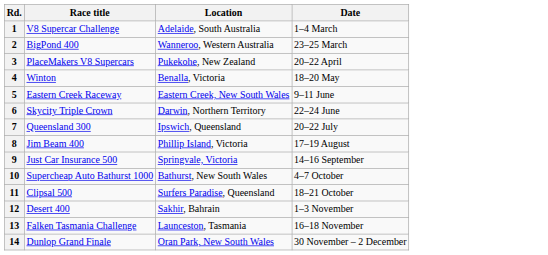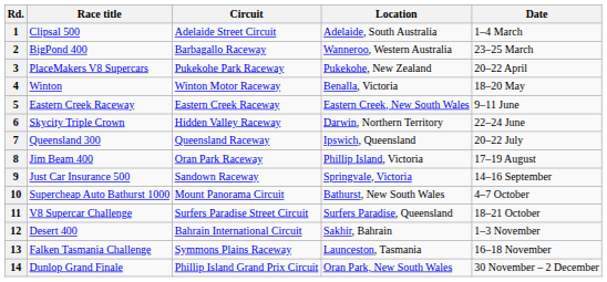 <table class="wikitable" style="font-size: 90%">
 <tr>
 <th>Rd.</th>
 <th>Race title</th>
+<th>Circuit</th>
 <th>Location</th>
 <th>Date</th>
 </tr>
 <tr>
 <th>1</th>
-<td> <a href='#'>V8 Supercar Challenge</a></td>
+<td> <a href='#'>Clipsal 500</a></td>
+<td><a href='#'>Adelaide Street Circuit</a></td>
 <td><a href='#'>Adelaide</a>, South Australia</td>
 <td>1–4 March</td>
 </tr>
 <tr>
 <th>2</th>
 <td> <a href='#'>BigPond 400</a></td>
+<td><a href='#'>Barbagallo Raceway</a></td>
 <td><a href='#'>Wanneroo</a>, Western Australia</td>
 <td>23–25 March</td>
 </tr>
 <tr>
 <th>3</th>
 <td> <a href='#'>PlaceMakers V8 Supercars</a></td>
+<td><a href='#'>Pukekohe Park Raceway</a></td>
 <td><a href='#'>Pukekohe</a>, New Zealand</td>
 <td>20–22 April</td>
 </tr>
 <tr>
 <th>4</th>
 <td> <a href='#'>Winton</a></td>
+<td><a href='#'>Winton Motor Raceway</a></td>
 <td><a href='#'>Benalla</a>, Victoria</td>
 <td>18–20 May</td>
 </tr>
 <tr>
 <th>5</th>
 <td> <a href='#'>Eastern Creek Raceway</a></td>
+<td><a href='#'>Eastern Creek Raceway</a></td>
 <td><a href='#'>Eastern Creek, New South Wales</a></td>
 <td>9–11 June</td>
 </tr>
 <tr>
 <th>6</th>
 <td> <a href='#'>Skycity Triple Crown</a></td>
+<td><a href='#'>Hidden Valley Raceway</a></td>
 <td><a href='#'>Darwin</a>, Northern Territory</td>
 <td>22–24 June</td>
 </tr>
 <tr>
 <th>7</th>
 <td> <a href='#'>Queensland 300</a></td>
+<td><a href='#'>Queensland Raceway</a></td>
 <td><a href='#'>Ipswich</a>, Queensland</td>
 <td>20–22 July</td>
 </tr>
 <tr>
 <th>8</th>
 <td> <a href='#'>Jim Beam 400</a></td>
+<td><a href='#'>Oran Park Raceway</a></td>
 <td><a href='#'>Phillip Island</a>, Victoria</td>
 <td>17–19 August</td>
 </tr>
 <tr>
 <th>9</th>
 <td> <a href='#'>Just Car Insurance 500</a></td>
+<td><a href='#'>Sandown Raceway</a></td>
 <td><a href='#'>Springvale, Victoria</a></td>
 <td>14–16 September</td>
 </tr>
 <tr>
 <th>10</th>
 <td> <a href='#'>Supercheap Auto Bathurst 1000</a></td>
+<td><a href='#'>Mount Panorama Circuit</a></td>
 <td><a href='#'>Bathurst</a>, New South Wales</td>
 <td>4–7 October</td>
 </tr>
 <tr>
 <th>11</th>
-<td> <a href='#'>Clipsal 500</a></td>
+<td> <a href='#'>V8 Supercar Challenge</a></td>
+<td><a href='#'>Surfers Paradise Street Circuit</a></td>
 <td><a href='#'>Surfers Paradise</a>, Queensland</td>
 <td>18–21 October</td>
 </tr>
 <tr>
 <th>12</th>
 <td> <a href='#'>Desert 400</a></td>
+<td><a href='#'>Bahrain International Circuit</a></td>
 <td><a href='#'>Sakhir</a>, Bahrain</td>
 <td>1–3 November</td>
 </tr>
 <tr>
 <th>13</th>
 <td> <a href='#'>Falken Tasmania Challenge</a></td>
+<td><a href='#'>Symmons Plains Raceway</a></td>
 <td><a href='#'>Launceston</a>, Tasmania</td>
 <td>16–18 November</td>
 </tr>
 <tr>
 <th>14</th>
 <td> <a href='#'>Dunlop Grand Finale</a></td>
+<td><a href='#'>Phillip Island Grand Prix Circuit</a></td>
 <td><a href='#'>Oran Park, New South Wales</a></td>
 <td>30 November – 2 December</td>
 </tr>
 </table>
